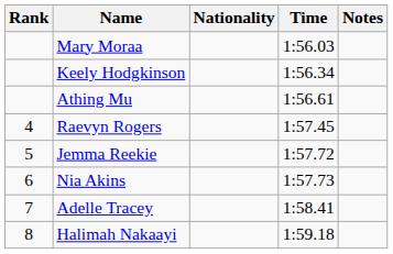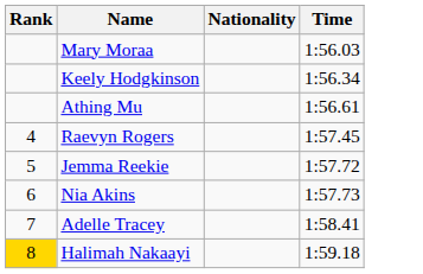 <table class="wikitable sortable" style="text-align:center">
 <tr>
 <th>Rank</th>
 <th>Name</th>
 <th>Nationality</th>
 <th>Time</th>
-<th>Notes</th>
 </tr>
 <tr>
 <td></td>
 <td align="left"><a href='#'>Mary Moraa</a></td>
 <td align="left"></td>
 <td>1:56.03</td>
-<td></td>
 </tr>
 <tr>
 <td></td>
 <td align="left"><a href='#'>Keely Hodgkinson</a></td>
 <td align="left"></td>
 <td>1:56.34</td>
-<td></td>
 </tr>
 <tr>
 <td></td>
 <td align=left><a href='#'>Athing Mu</a></td>
 <td align="left"></td>
 <td>1:56.61</td>
-<td></td>
 </tr>
 <tr>
 <td>4</td>
 <td align="left"><a href='#'>Raevyn Rogers</a></td>
 <td align="left"></td>
 <td>1:57.45</td>
-<td></td>
 </tr>
 <tr>
 <td>5</td>
 <td align="left"><a href='#'>Jemma Reekie</a></td>
 <td align="left"></td>
 <td>1:57.72</td>
-<td></td>
 </tr>
 <tr>
 <td>6</td>
 <td align="left"><a href='#'>Nia Akins</a></td>
 <td align="left"></td>
 <td>1:57.73</td>
-<td></td>
 </tr>
 <tr>
 <td>7</td>
 <td align="left"><a href='#'>Adelle Tracey</a></td>
 <td align="left"></td>
 <td>1:58.41</td>
-<td></td>
 </tr>
 <tr>
-<td>8</td>
+<td style="background: gold;">8</td>
 <td align="left"><a href='#'>Halimah Nakaayi</a></td>
 <td align="left"></td>
 <td>1:59.18</td>
-<td></td>
 </tr>
 </table>
